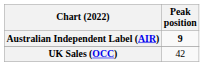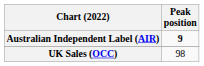 <table class="wikitable sortable plainrowheaders" style="text-align:center">
 <tr>
 <th scope="col">Chart (2022)</th>
 <th scope="col">Peak<br>position</th>
 </tr>
 <tr>
 <th scope="row">Australian Independent Label (<a href='#'>AIR</a>)</th>
 <td><strong>9</strong></td>
 </tr>
 <tr>
 </tr>
 <tr>
 <th scope="row">UK Sales (<a href='#'>OCC</a>)</th>
-<td>42</td>
+<td>98</td>
 </tr>
 </table>
